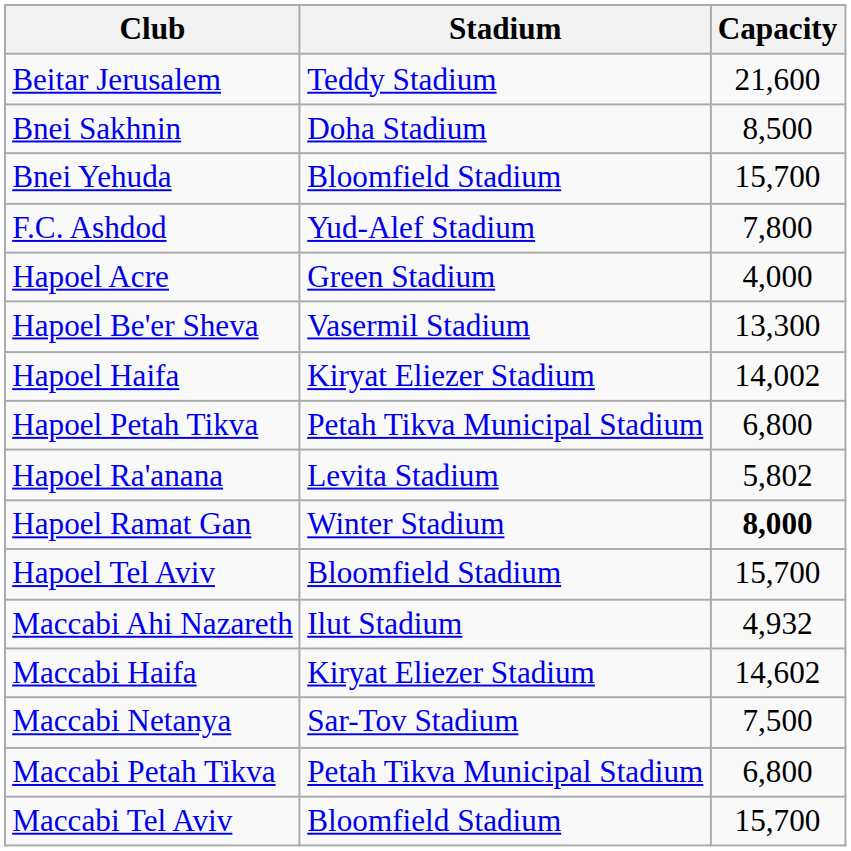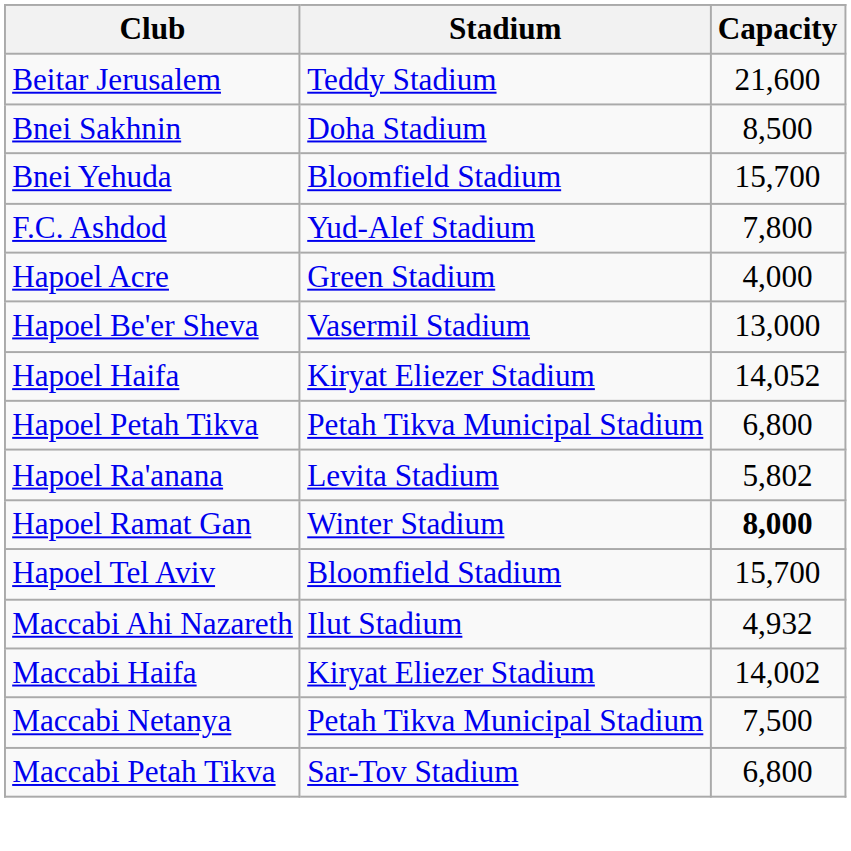 <table class="wikitable sortable">
 <tr>
 <th>Club</th>
 <th>Stadium</th>
 <th>Capacity</th>
 </tr>
 <tr>
 <td><a href='#'>Beitar Jerusalem</a></td>
 <td><a href='#'>Teddy Stadium</a></td>
 <td align="center">21,600</td>
 </tr>
 <tr>
 <td><a href='#'>Bnei Sakhnin</a></td>
 <td><a href='#'>Doha Stadium</a></td>
 <td align="center">8,500</td>
 </tr>
 <tr>
 <td><a href='#'>Bnei Yehuda</a></td>
 <td><a href='#'>Bloomfield Stadium</a></td>
 <td align="center">15,700</td>
 </tr>
 <tr>
 <td><a href='#'>F.C. Ashdod</a></td>
 <td><a href='#'>Yud-Alef Stadium</a></td>
 <td align="center">7,800</td>
 </tr>
 <tr>
 <td><a href='#'>Hapoel Acre</a></td>
 <td><a href='#'>Green Stadium</a></td>
 <td align="center">4,000</td>
 </tr>
 <tr>
 <td><a href='#'>Hapoel Be'er Sheva</a></td>
 <td><a href='#'>Vasermil Stadium</a></td>
-<td align="center">13,300</td>
+<td align="center">13,000</td>
 </tr>
 <tr>
 <td><a href='#'>Hapoel Haifa</a></td>
 <td><a href='#'>Kiryat Eliezer Stadium</a></td>
-<td align="center">14,002</td>
+<td align="center">14,052</td>
 </tr>
 <tr>
 <td><a href='#'>Hapoel Petah Tikva</a></td>
 <td><a href='#'>Petah Tikva Municipal Stadium</a></td>
 <td align="center">6,800</td>
 </tr>
 <tr>
 <td><a href='#'>Hapoel Ra'anana</a></td>
 <td><a href='#'>Levita Stadium</a></td>
 <td align="center">5,802</td>
 </tr>
 <tr>
 <td><a href='#'>Hapoel Ramat Gan</a></td>
 <td><a href='#'>Winter Stadium</a></td>
 <td align="center"><strong>8,000</strong></td>
 </tr>
 <tr>
 <td><a href='#'>Hapoel Tel Aviv</a></td>
 <td><a href='#'>Bloomfield Stadium</a></td>
 <td align="center">15,700</td>
 </tr>
 <tr>
 <td><a href='#'>Maccabi Ahi Nazareth</a></td>
 <td><a href='#'>Ilut Stadium</a></td>
 <td align="center">4,932</td>
 </tr>
 <tr>
 <td><a href='#'>Maccabi Haifa</a></td>
 <td><a href='#'>Kiryat Eliezer Stadium</a></td>
-<td align="center">14,602</td>
+<td align="center">14,002</td>
 </tr>
 <tr>
 <td><a href='#'>Maccabi Netanya</a></td>
-<td><a href='#'>Sar-Tov Stadium</a></td>
+<td><a href='#'>Petah Tikva Municipal Stadium</a></td>
 <td align="center">7,500</td>
 </tr>
 <tr>
 <td><a href='#'>Maccabi Petah Tikva</a></td>
-<td><a href='#'>Petah Tikva Municipal Stadium</a></td>
+<td><a href='#'>Sar-Tov Stadium</a></td>
 <td align="center">6,800</td>
 </tr>
-<tr>
-<td><a href='#'>Maccabi Tel Aviv</a></td>
-<td><a href='#'>Bloomfield Stadium</a></td>
-<td align="center">15,700</td>
-</tr>
 </table>
